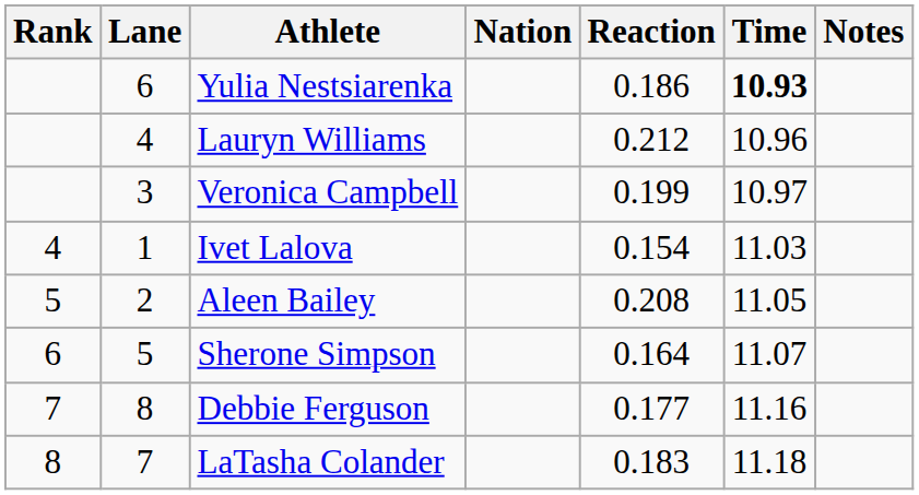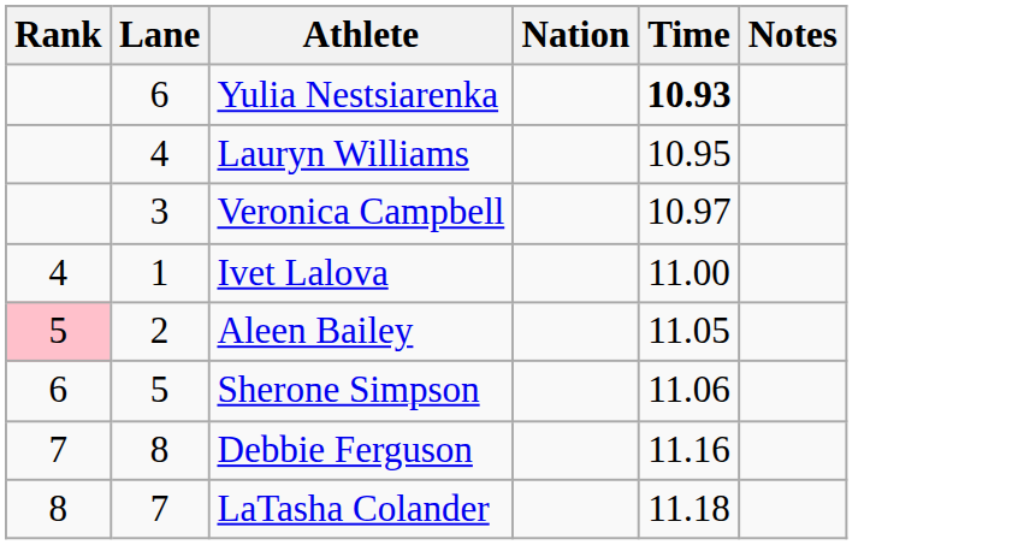 <table class="wikitable sortable" style="text-align:center">
 <tr>
 <th>Rank</th>
 <th>Lane</th>
 <th>Athlete</th>
 <th>Nation</th>
-<th>Reaction</th>
 <th>Time</th>
 <th>Notes</th>
 </tr>
 <tr>
 <td></td>
 <td>6</td>
 <td align=left><a href='#'>Yulia Nestsiarenka</a></td>
 <td align=left></td>
-<td>0.186</td>
 <td><strong>10.93</strong></td>
 <td></td>
 </tr>
 <tr>
 <td></td>
 <td>4</td>
 <td align=left><a href='#'>Lauryn Williams</a></td>
 <td align=left></td>
-<td>0.212</td>
-<td>10.96</td>
+<td>10.95</td>
 <td></td>
 </tr>
 <tr>
 <td></td>
 <td>3</td>
 <td align=left><a href='#'>Veronica Campbell</a></td>
 <td align=left></td>
-<td>0.199</td>
 <td>10.97</td>
 <td></td>
 </tr>
 <tr>
 <td>4</td>
 <td>1</td>
 <td align=left><a href='#'>Ivet Lalova</a></td>
 <td align=left></td>
-<td>0.154</td>
-<td>11.03</td>
+<td>11.00</td>
 <td></td>
 </tr>
 <tr>
-<td>5</td>
+<td style="background: pink;">5</td>
 <td>2</td>
 <td align=left><a href='#'>Aleen Bailey</a></td>
 <td align=left></td>
-<td>0.208</td>
 <td>11.05</td>
 <td></td>
 </tr>
 <tr>
 <td>6</td>
 <td>5</td>
 <td align=left><a href='#'>Sherone Simpson</a></td>
 <td align=left></td>
-<td>0.164</td>
-<td>11.07</td>
+<td>11.06</td>
 <td></td>
 </tr>
 <tr>
 <td>7</td>
 <td>8</td>
 <td align=left><a href='#'>Debbie Ferguson</a></td>
 <td align=left></td>
-<td>0.177</td>
 <td>11.16</td>
 <td></td>
 </tr>
 <tr>
 <td>8</td>
 <td>7</td>
 <td align=left><a href='#'>LaTasha Colander</a></td>
 <td align=left></td>
-<td>0.183</td>
 <td>11.18</td>
 <td></td>
 </tr>
 </table>
